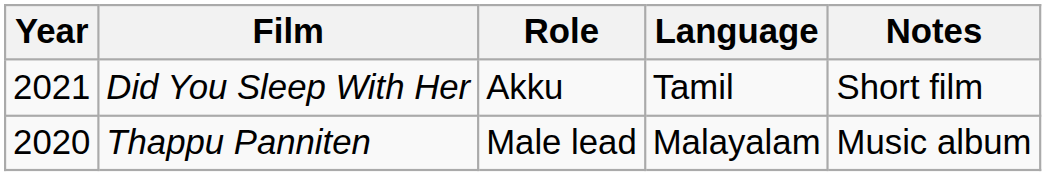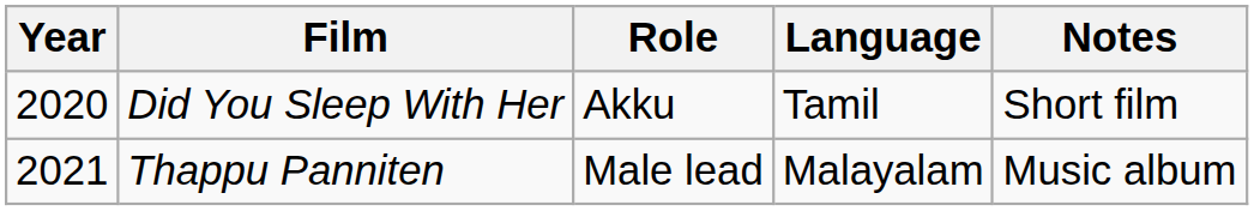 <table class="wikitable">
 <tr>
 <th scope="col">Year</th>
 <th scope="col">Film</th>
 <th scope="col">Role</th>
 <th scope="col">Language</th>
 <th class="unsortable" scope="col">Notes</th>
 </tr>
 <tr>
-<td rowspan="1">2021</td>
+<td rowspan="1">2020</td>
 <td><em>Did You Sleep With Her</em></td>
 <td>Akku</td>
 <td>Tamil</td>
 <td>Short film</td>
 </tr>
 <tr>
-<td>2020</td>
+<td>2021</td>
 <td><em>Thappu Panniten</em></td>
 <td>Male lead</td>
 <td>Malayalam</td>
 <td>Music album</td>
 </tr>
 </table>
